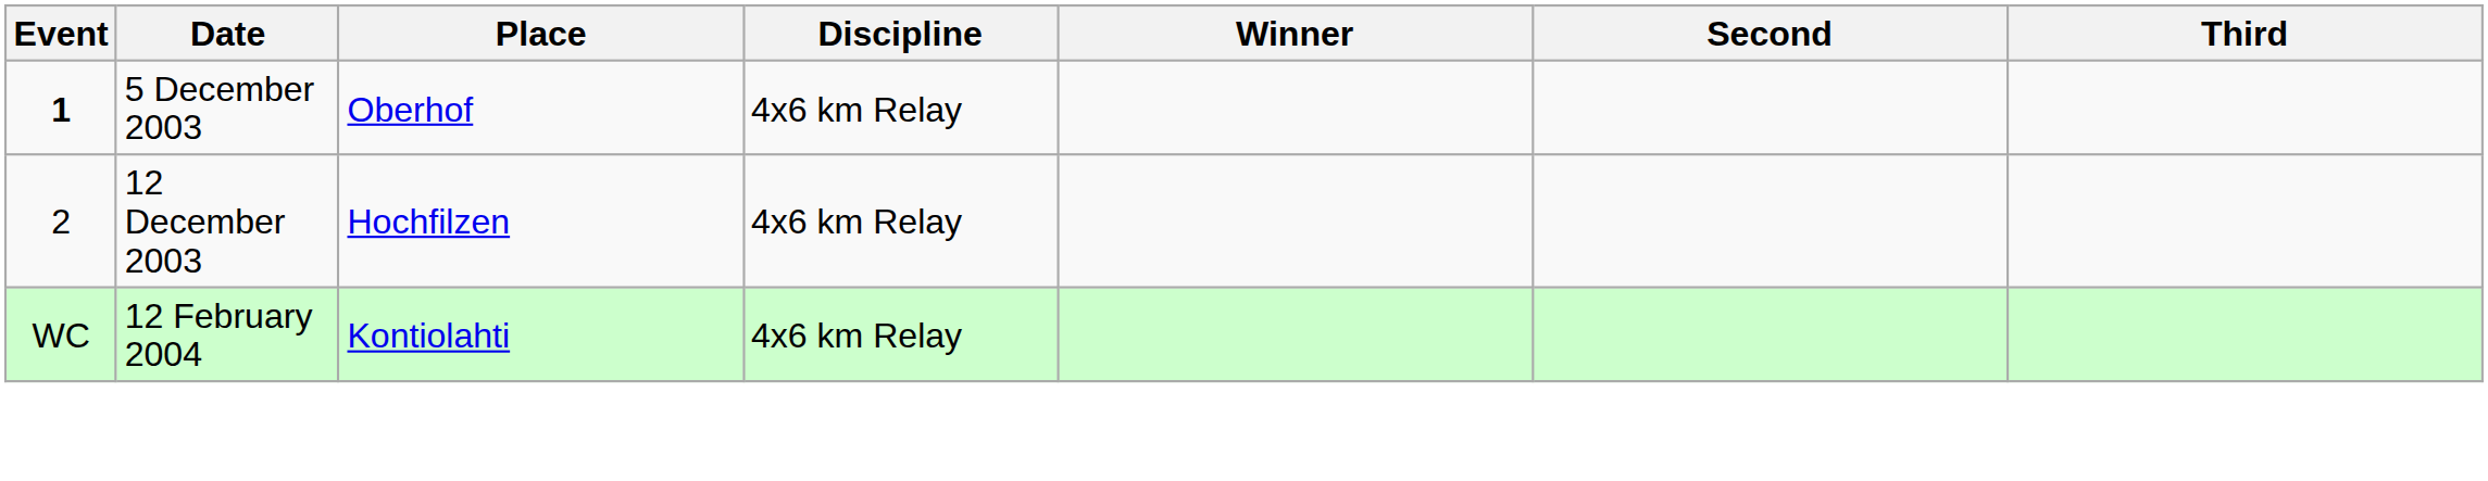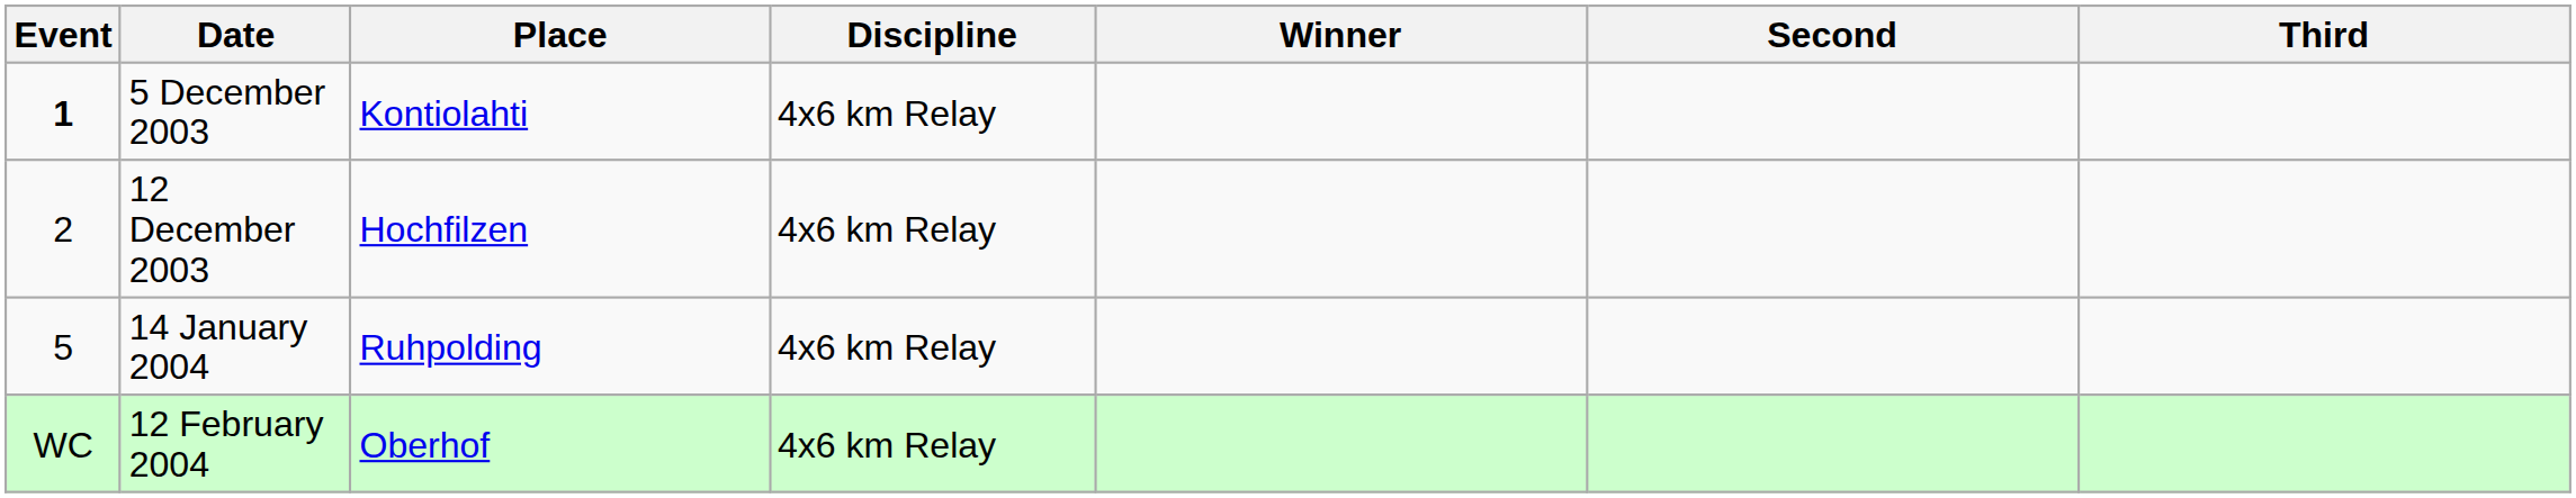 <table class="wikitable" style="font-size:95%;">
 <tr>
 <th width="30">Event</th>
 <th width="90">Date</th>
 <th width="169">Place</th>
 <th width="130">Discipline</th>
 <th width="200">Winner</th>
 <th width="200">Second</th>
 <th width="200">Third</th>
 </tr>
 <tr>
 <td align=center><strong>1</strong></td>
 <td>5 December 2003</td>
-<td> <a href='#'>Oberhof</a></td>
+<td> <a href='#'>Kontiolahti</a></td>
 <td>4x6 km Relay</td>
 <td></td>
 <td></td>
 <td></td>
 </tr>
 <tr>
 <td align=center>2</td>
 <td>12 December 2003</td>
 <td> <a href='#'>Hochfilzen</a></td>
 <td>4x6 km Relay</td>
 <td></td>
 <td></td>
 <td></td>
 </tr>
+<tr>
+<td align=center>5</td>
+<td>14 January 2004</td>
+<td> <a href='#'>Ruhpolding</a></td>
+<td>4x6 km Relay</td>
+<td></td>
+<td></td>
+<td></td>
+</tr>
 <tr style="background:#CCFFCC">
 <td align=center>WC</td>
 <td>12 February 2004</td>
-<td> <a href='#'>Kontiolahti</a></td>
+<td> <a href='#'>Oberhof</a></td>
 <td>4x6 km Relay</td>
 <td></td>
 <td></td>
 <td></td>
 </tr>
 </table>
